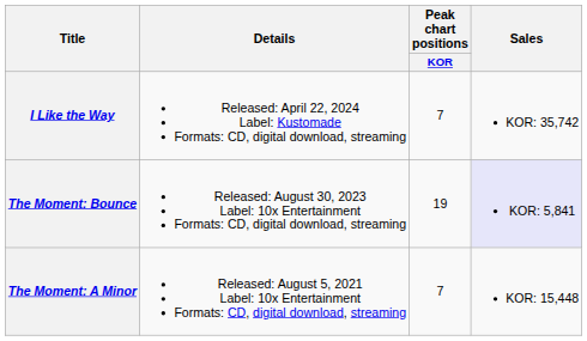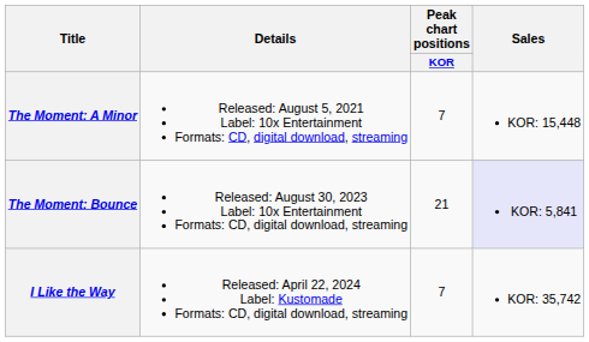 <table class="wikitable plainrowheaders" style="text-align:center">
 <tr>
 <th scope="col" rowspan="2">Title</th>
 <th scope="col" rowspan="2">Details</th>
 <th scope="col">Peak chart positions</th>
 <th scope="col" rowspan="2">Sales</th>
 </tr>
 <tr>
 <th scope="col" style="font-size:90%; width:3em"><a href='#'>KOR</a><br></th>
 </tr>
 <tr>
+<th scope="row"><em><a href='#'>The Moment: A Minor</a></em></th>
+<td><br><ul><li>Released: August 5, 2021</li><li>Label: 10x Entertainment</li><li>Formats: <a href='#'>CD</a>, <a href='#'>digital download</a>, <a href='#'>streaming</a></li></ul></td>
+<td>7</td>
+<td><br><ul><li>KOR: 15,448</li></ul></td>
+</tr>
+<tr>
+<th scope="row"><em><a href='#'>The Moment: Bounce</a></em></th>
+<td><br><ul><li>Released: August 30, 2023</li><li>Label: 10x Entertainment</li><li>Formats: CD, digital download, streaming</li></ul></td>
+<td>21</td>
+<td style="background: lavender;"><br><ul><li>KOR: 5,841</li></ul></td>
+</tr>
+<tr>
 <th scope="row"><em><a href='#'>I Like the Way</a></em></th>
 <td><br><ul><li>Released: April 22, 2024</li><li>Label: <a href='#'>Kustomade</a></li><li>Formats: CD, digital download, streaming</li></ul></td>
 <td>7</td>
 <td><br><ul><li>KOR: 35,742</li></ul></td>
 </tr>
-<tr>
-<th scope="row"><em><a href='#'>The Moment: Bounce</a></em></th>
-<td><br><ul><li>Released: August 30, 2023</li><li>Label: 10x Entertainment</li><li>Formats: CD, digital download, streaming</li></ul></td>
-<td>19</td>
-<td style="background: lavender;"><br><ul><li>KOR: 5,841</li></ul></td>
-</tr>
-<tr>
-<th scope="row"><em><a href='#'>The Moment: A Minor</a></em></th>
-<td><br><ul><li>Released: August 5, 2021</li><li>Label: 10x Entertainment</li><li>Formats: <a href='#'>CD</a>, <a href='#'>digital download</a>, <a href='#'>streaming</a></li></ul></td>
-<td>7</td>
-<td><br><ul><li>KOR: 15,448</li></ul></td>
-</tr>
 </table>
